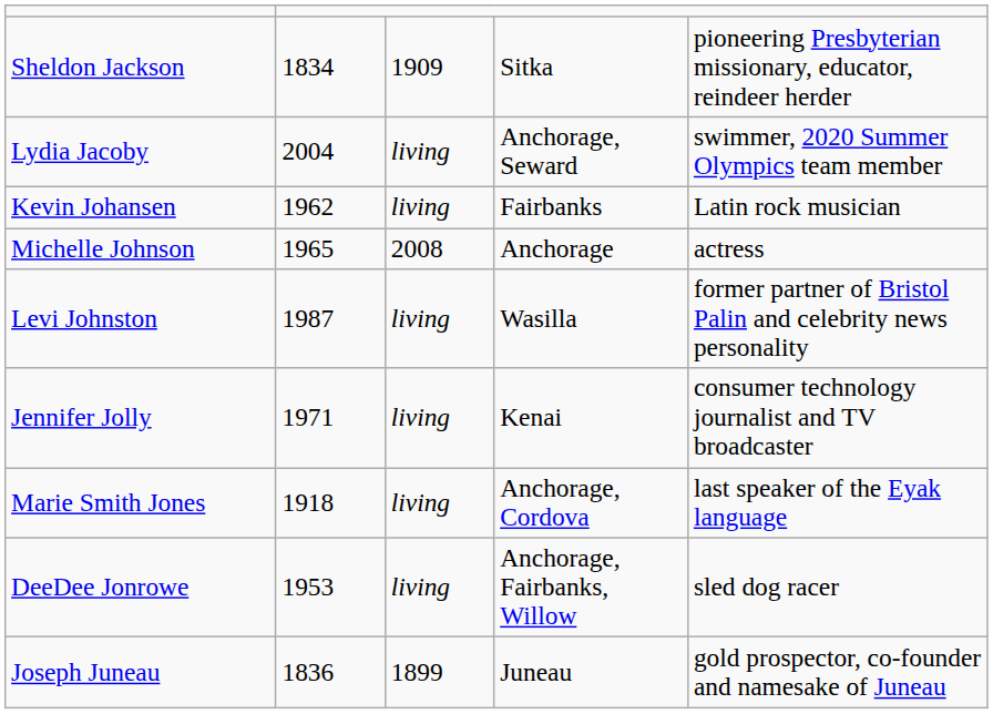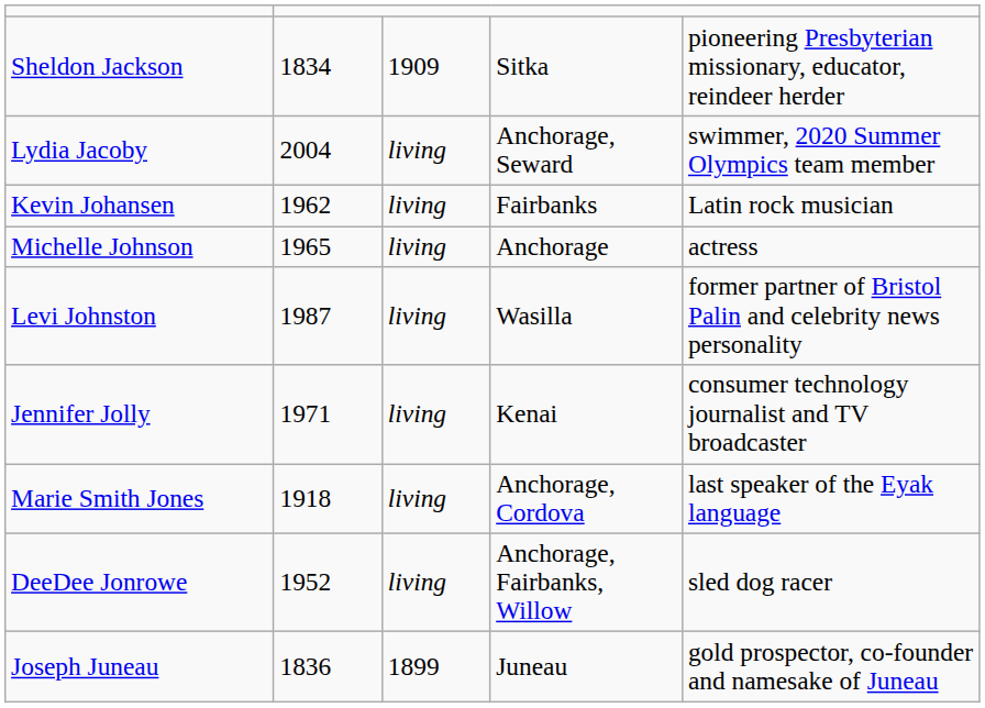 <table class="wikitable">
 <tr>
 <td></td>
 </tr>
 <tr width="160pt" | >
 <td width="160pt"><a href='#'>Sheldon Jackson</a></td>
 <td width="60pt">1834</td>
 <td width="60pt">1909</td>
 <td>Sitka</td>
 <td>pioneering <a href='#'>Presbyterian</a> missionary, educator, reindeer herder</td>
 </tr>
 <tr>
 <td width="160pt"><a href='#'>Lydia Jacoby</a></td>
 <td width="60pt">2004</td>
 <td width="60pt"><em>living</em></td>
 <td>Anchorage, Seward</td>
 <td>swimmer, <a href='#'>2020 Summer Olympics</a> team member</td>
 </tr>
 <tr>
 <td width="160pt"><a href='#'>Kevin Johansen</a></td>
 <td width="60pt">1962</td>
 <td width="60pt"><em>living</em></td>
 <td>Fairbanks</td>
 <td>Latin rock musician</td>
 </tr>
 <tr>
 <td width="160pt"><a href='#'>Michelle Johnson</a></td>
 <td width="60pt">1965</td>
-<td width="60pt">2008</td>
+<td width="60pt"><em>living</em></td>
 <td>Anchorage</td>
 <td>actress</td>
 </tr>
 <tr>
 <td width="160pt"><a href='#'>Levi Johnston</a></td>
 <td width="60pt">1987</td>
 <td width="60pt"><em>living</em></td>
 <td>Wasilla</td>
 <td>former partner of <a href='#'>Bristol Palin</a> and celebrity news personality</td>
 </tr>
 <tr>
 <td width="160pt"><a href='#'>Jennifer Jolly</a></td>
 <td width="60pt">1971</td>
 <td width="60pt"><em>living</em></td>
 <td>Kenai</td>
 <td>consumer technology journalist and TV broadcaster</td>
 </tr>
 <tr>
 <td width="160pt"><a href='#'>Marie Smith Jones</a></td>
 <td width="60pt">1918</td>
 <td width="60pt"><em>living</em></td>
 <td>Anchorage, <a href='#'>Cordova</a></td>
 <td>last speaker of the <a href='#'>Eyak language</a></td>
 </tr>
 <tr>
 <td width="160pt"><a href='#'>DeeDee Jonrowe</a></td>
-<td width="60pt">1953</td>
+<td width="60pt">1952</td>
 <td width="60pt"><em>living</em></td>
 <td>Anchorage, Fairbanks, <a href='#'>Willow</a></td>
 <td>sled dog racer</td>
 </tr>
 <tr>
 <td width="160pt"><a href='#'>Joseph Juneau</a></td>
 <td width="60pt">1836</td>
 <td width="60pt">1899</td>
 <td>Juneau</td>
 <td>gold prospector, co-founder and namesake of <a href='#'>Juneau</a></td>
 </tr>
 </table>
